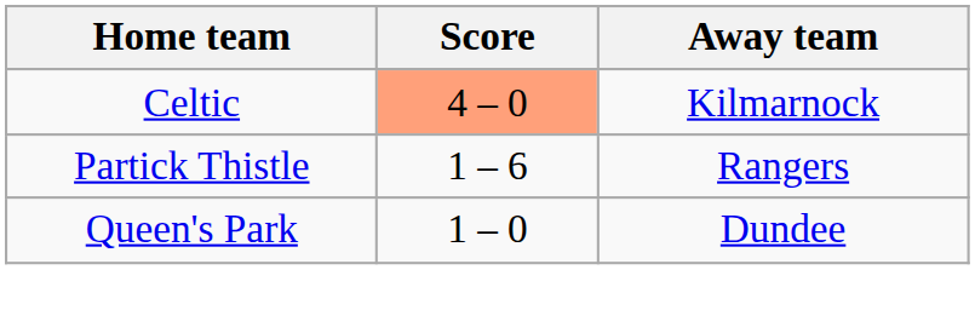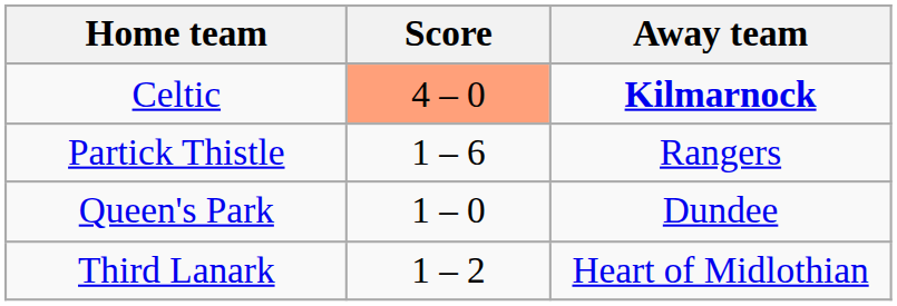 <table class="wikitable" style="text-align: center">
 <tr>
 <th width=140>Home team</th>
 <th width=80>Score</th>
 <th width=140>Away team</th>
 </tr>
 <tr>
 <td><a href='#'>Celtic</a></td>
 <td style="background: lightsalmon;">4 – 0</td>
-<td><a href='#'>Kilmarnock</a></td>
+<td><strong><a href='#'>Kilmarnock</a></strong></td>
 </tr>
 <tr>
 <td><a href='#'>Partick Thistle</a></td>
 <td>1 – 6</td>
 <td><a href='#'>Rangers</a></td>
 </tr>
 <tr>
 <td><a href='#'>Queen's Park</a></td>
 <td>1 – 0</td>
 <td><a href='#'>Dundee</a></td>
 </tr>
+<tr>
+<td><a href='#'>Third Lanark</a></td>
+<td>1 – 2</td>
+<td><a href='#'>Heart of Midlothian</a></td>
+</tr>
 </table>
